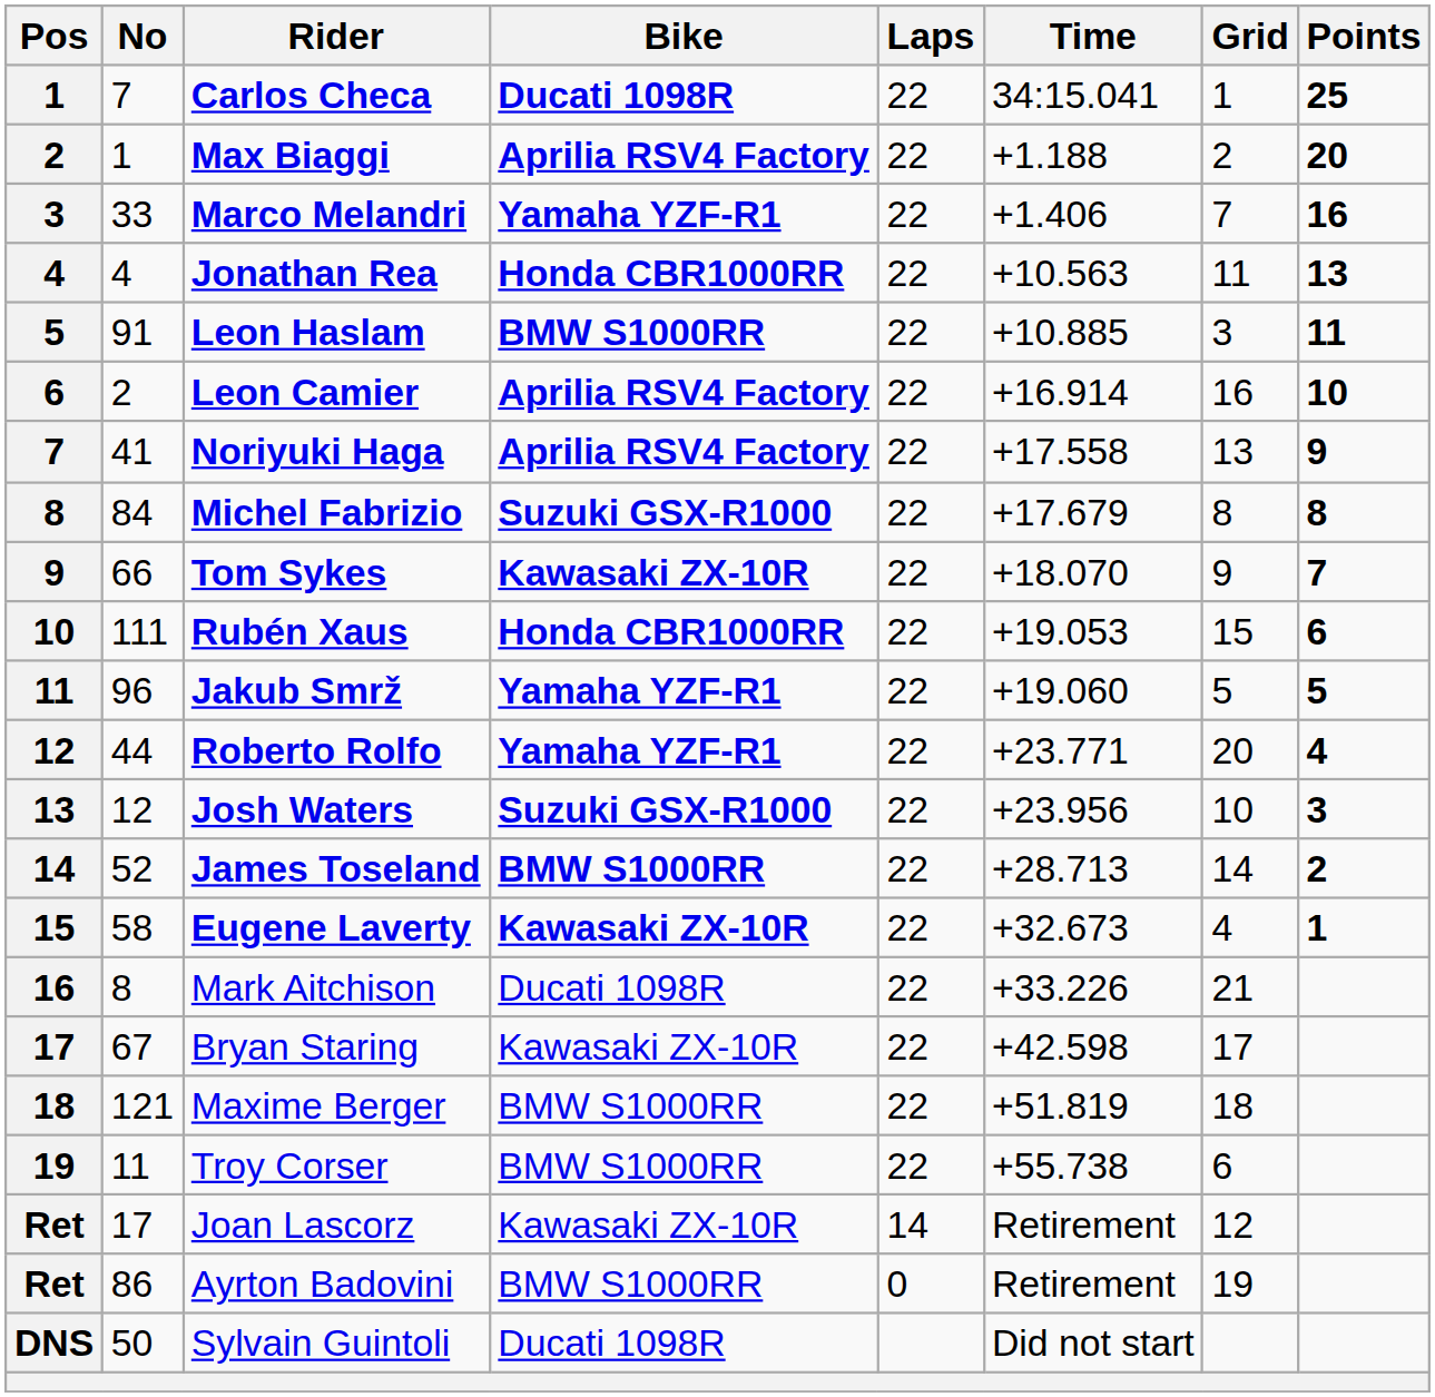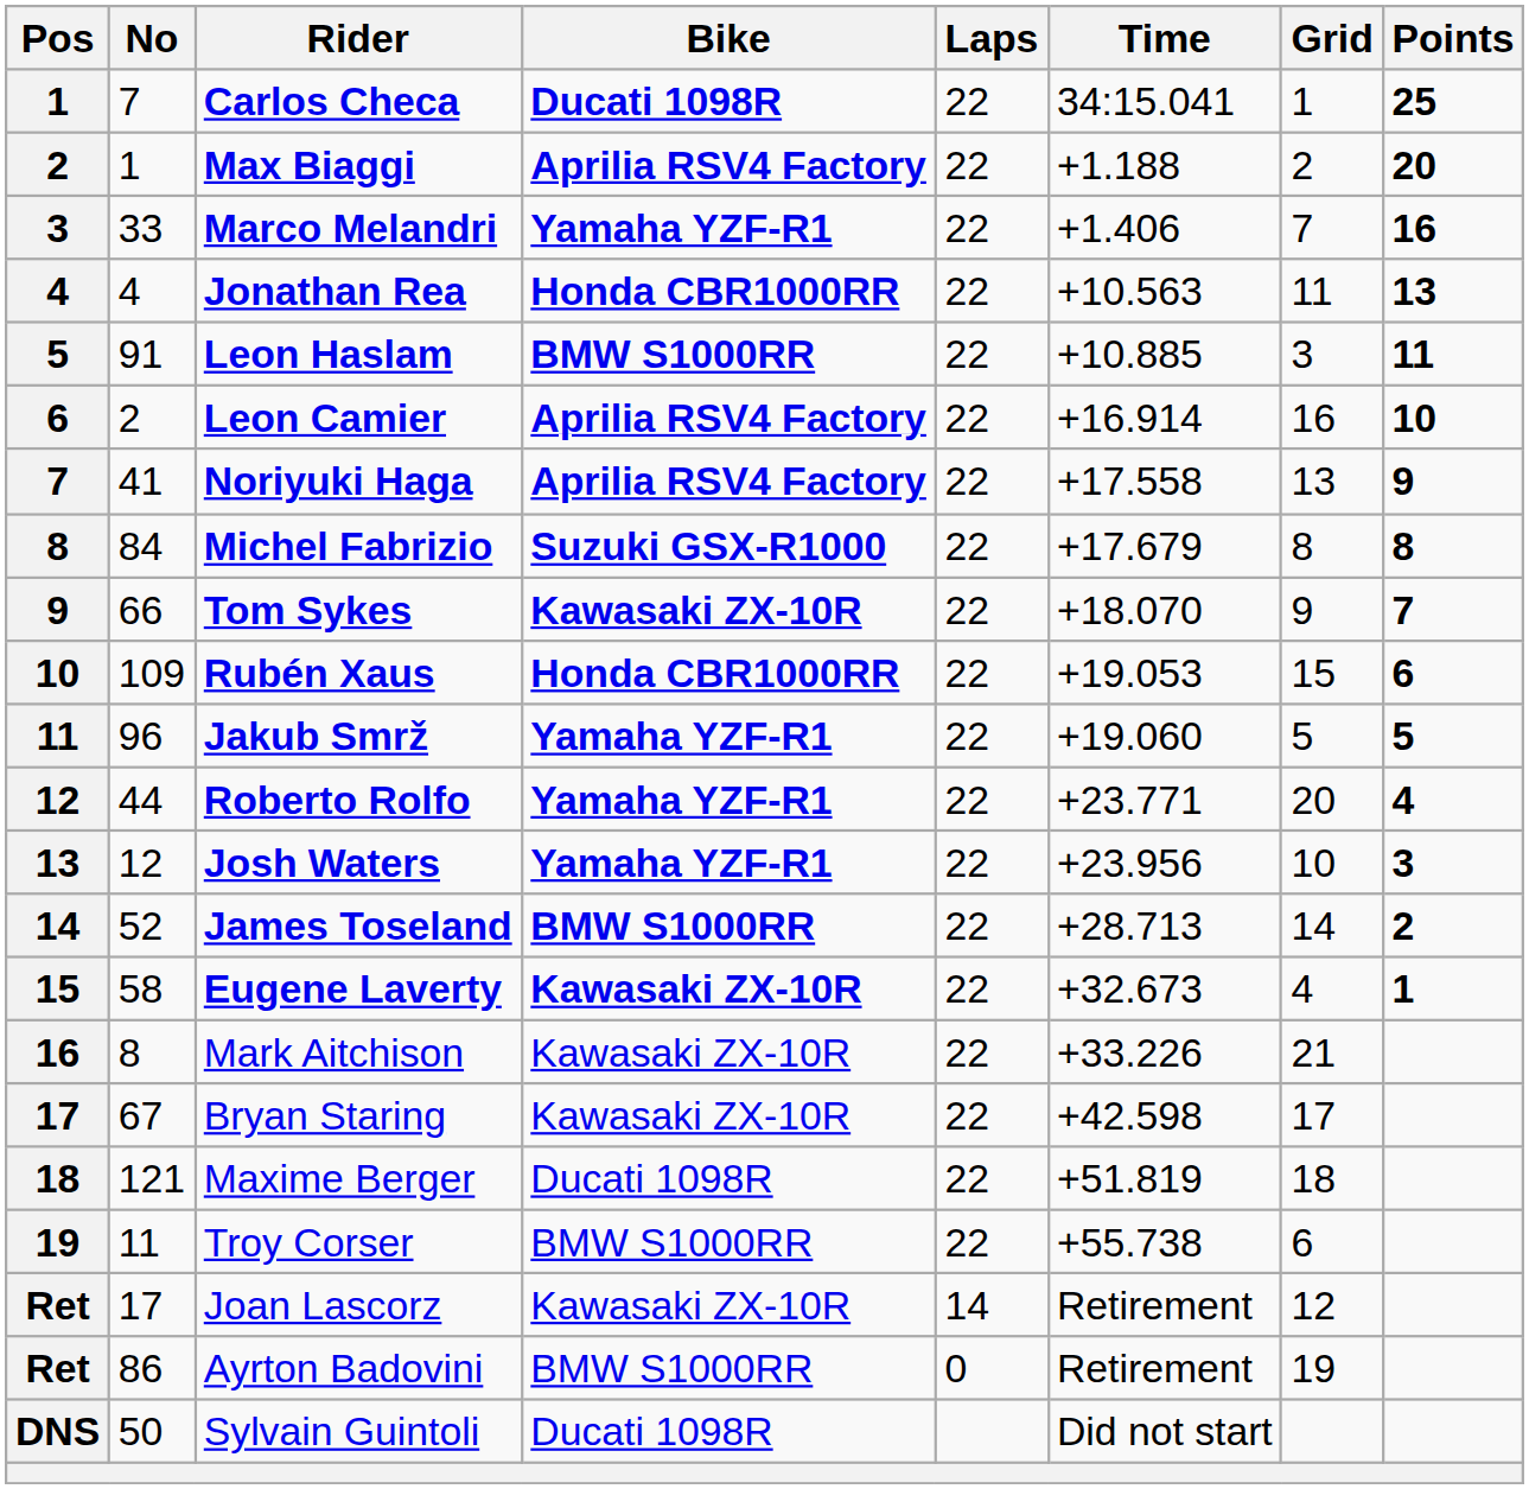 <table class="wikitable" style="font-size: 95%;">
 <tr>
 <th>Pos</th>
 <th>No</th>
 <th>Rider</th>
 <th>Bike</th>
 <th>Laps</th>
 <th>Time</th>
 <th>Grid</th>
 <th>Points</th>
 </tr>
 <tr>
 <th>1</th>
 <td>7</td>
 <td> <strong><a href='#'>Carlos Checa</a></strong></td>
 <td><strong><a href='#'>Ducati 1098R</a></strong></td>
 <td>22</td>
 <td>34:15.041</td>
 <td>1</td>
 <td><strong>25</strong></td>
 </tr>
 <tr>
 <th>2</th>
 <td>1</td>
 <td> <strong><a href='#'>Max Biaggi</a></strong></td>
 <td><strong><a href='#'>Aprilia RSV4 Factory</a></strong></td>
 <td>22</td>
 <td>+1.188</td>
 <td>2</td>
 <td><strong>20</strong></td>
 </tr>
 <tr>
 <th>3</th>
 <td>33</td>
 <td> <strong><a href='#'>Marco Melandri</a></strong></td>
 <td><strong><a href='#'>Yamaha YZF-R1</a></strong></td>
 <td>22</td>
 <td>+1.406</td>
 <td>7</td>
 <td><strong>16</strong></td>
 </tr>
 <tr>
 <th>4</th>
 <td>4</td>
 <td> <strong><a href='#'>Jonathan Rea</a></strong></td>
 <td><strong><a href='#'>Honda CBR1000RR</a></strong></td>
 <td>22</td>
 <td>+10.563</td>
 <td>11</td>
 <td><strong>13</strong></td>
 </tr>
 <tr>
 <th>5</th>
 <td>91</td>
 <td> <strong><a href='#'>Leon Haslam</a></strong></td>
 <td><strong><a href='#'>BMW S1000RR</a></strong></td>
 <td>22</td>
 <td>+10.885</td>
 <td>3</td>
 <td><strong>11</strong></td>
 </tr>
 <tr>
 <th>6</th>
 <td>2</td>
 <td> <strong><a href='#'>Leon Camier</a></strong></td>
 <td><strong><a href='#'>Aprilia RSV4 Factory</a></strong></td>
 <td>22</td>
 <td>+16.914</td>
 <td>16</td>
 <td><strong>10</strong></td>
 </tr>
 <tr>
 <th>7</th>
 <td>41</td>
 <td> <strong><a href='#'>Noriyuki Haga</a></strong></td>
 <td><strong><a href='#'>Aprilia RSV4 Factory</a></strong></td>
 <td>22</td>
 <td>+17.558</td>
 <td>13</td>
 <td><strong>9</strong></td>
 </tr>
 <tr>
 <th>8</th>
 <td>84</td>
 <td> <strong><a href='#'>Michel Fabrizio</a></strong></td>
 <td><strong><a href='#'>Suzuki GSX-R1000</a></strong></td>
 <td>22</td>
 <td>+17.679</td>
 <td>8</td>
 <td><strong>8</strong></td>
 </tr>
 <tr>
 <th>9</th>
 <td>66</td>
 <td> <strong><a href='#'>Tom Sykes</a></strong></td>
 <td><strong><a href='#'>Kawasaki ZX-10R</a></strong></td>
 <td>22</td>
 <td>+18.070</td>
 <td>9</td>
 <td><strong>7</strong></td>
 </tr>
 <tr>
 <th>10</th>
-<td>111</td>
+<td>109</td>
 <td> <strong><a href='#'>Rubén Xaus</a></strong></td>
 <td><strong><a href='#'>Honda CBR1000RR</a></strong></td>
 <td>22</td>
 <td>+19.053</td>
 <td>15</td>
 <td><strong>6</strong></td>
 </tr>
 <tr>
 <th>11</th>
 <td>96</td>
 <td> <strong><a href='#'>Jakub Smrž</a></strong></td>
 <td><strong><a href='#'>Yamaha YZF-R1</a></strong></td>
 <td>22</td>
 <td>+19.060</td>
 <td>5</td>
 <td><strong>5</strong></td>
 </tr>
 <tr>
 <th>12</th>
 <td>44</td>
 <td> <strong><a href='#'>Roberto Rolfo</a></strong></td>
 <td><strong><a href='#'>Yamaha YZF-R1</a></strong></td>
 <td>22</td>
 <td>+23.771</td>
 <td>20</td>
 <td><strong>4</strong></td>
 </tr>
 <tr>
 <th>13</th>
 <td>12</td>
 <td> <strong><a href='#'>Josh Waters</a></strong></td>
-<td><strong><a href='#'>Suzuki GSX-R1000</a></strong></td>
+<td><strong><a href='#'>Yamaha YZF-R1</a></strong></td>
 <td>22</td>
 <td>+23.956</td>
 <td>10</td>
 <td><strong>3</strong></td>
 </tr>
 <tr>
 <th>14</th>
 <td>52</td>
 <td> <strong><a href='#'>James Toseland</a></strong></td>
 <td><strong><a href='#'>BMW S1000RR</a></strong></td>
 <td>22</td>
 <td>+28.713</td>
 <td>14</td>
 <td><strong>2</strong></td>
 </tr>
 <tr>
 <th>15</th>
 <td>58</td>
 <td> <strong><a href='#'>Eugene Laverty</a></strong></td>
 <td><strong><a href='#'>Kawasaki ZX-10R</a></strong></td>
 <td>22</td>
 <td>+32.673</td>
 <td>4</td>
 <td><strong>1</strong></td>
 </tr>
 <tr>
 <th>16</th>
 <td>8</td>
 <td> <a href='#'>Mark Aitchison</a></td>
-<td><a href='#'>Ducati 1098R</a></td>
+<td><a href='#'>Kawasaki ZX-10R</a></td>
 <td>22</td>
 <td>+33.226</td>
 <td>21</td>
 <td></td>
 </tr>
 <tr>
 <th>17</th>
 <td>67</td>
 <td> <a href='#'>Bryan Staring</a></td>
 <td><a href='#'>Kawasaki ZX-10R</a></td>
 <td>22</td>
 <td>+42.598</td>
 <td>17</td>
 <td></td>
 </tr>
 <tr>
 <th>18</th>
 <td>121</td>
 <td> <a href='#'>Maxime Berger</a></td>
-<td><a href='#'>BMW S1000RR</a></td>
+<td><a href='#'>Ducati 1098R</a></td>
 <td>22</td>
 <td>+51.819</td>
 <td>18</td>
 <td></td>
 </tr>
 <tr>
 <th>19</th>
 <td>11</td>
 <td> <a href='#'>Troy Corser</a></td>
 <td><a href='#'>BMW S1000RR</a></td>
 <td>22</td>
 <td>+55.738</td>
 <td>6</td>
 <td></td>
 </tr>
 <tr>
 <th>Ret</th>
 <td>17</td>
 <td> <a href='#'>Joan Lascorz</a></td>
 <td><a href='#'>Kawasaki ZX-10R</a></td>
 <td>14</td>
 <td>Retirement</td>
 <td>12</td>
 <td></td>
 </tr>
 <tr>
 <th>Ret</th>
 <td>86</td>
 <td> <a href='#'>Ayrton Badovini</a></td>
 <td><a href='#'>BMW S1000RR</a></td>
 <td>0</td>
 <td>Retirement</td>
 <td>19</td>
 <td></td>
 </tr>
 <tr>
 <th>DNS</th>
 <td>50</td>
 <td> <a href='#'>Sylvain Guintoli</a></td>
 <td><a href='#'>Ducati 1098R</a></td>
 <td></td>
 <td>Did not start</td>
 <td></td>
 <td></td>
 </tr>
 <tr>
 <th colspan=8></th>
 </tr>
 <tr>
 </tr>
 </table>
